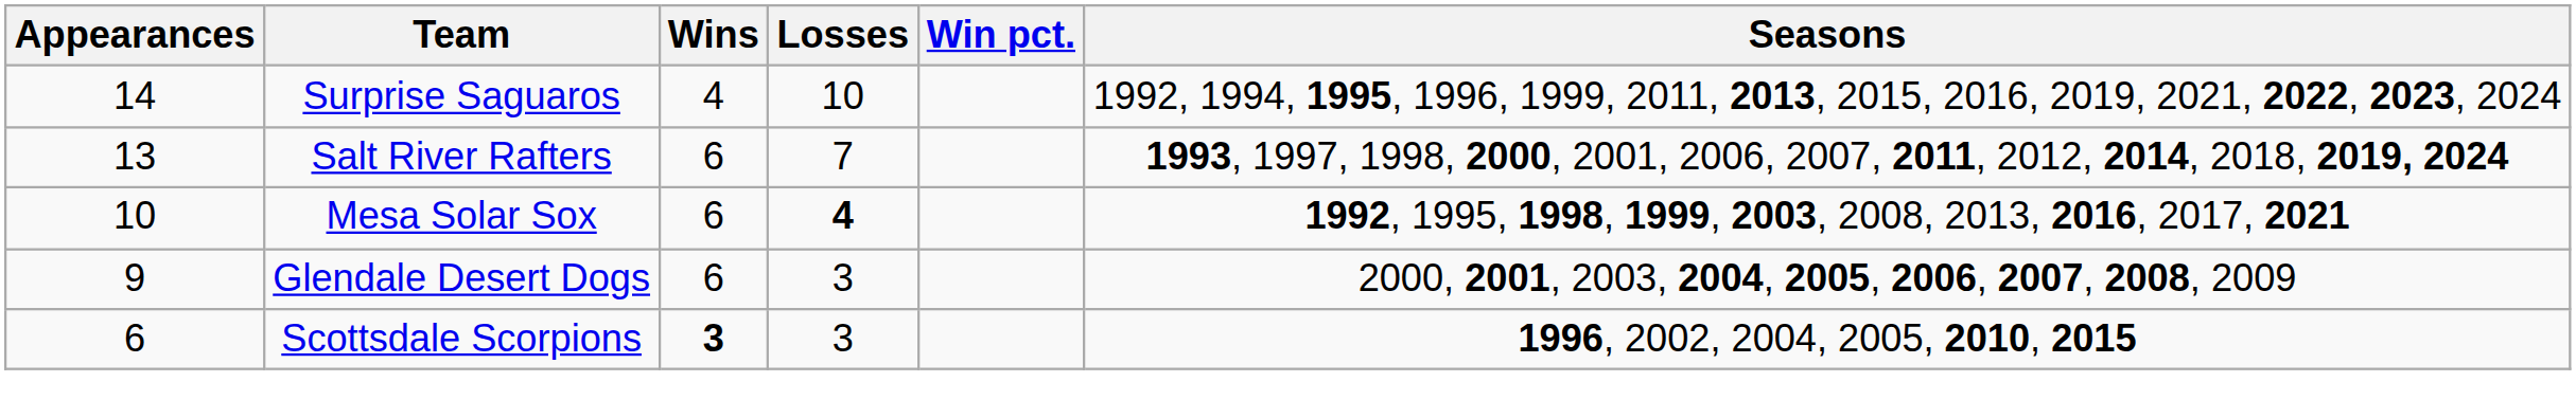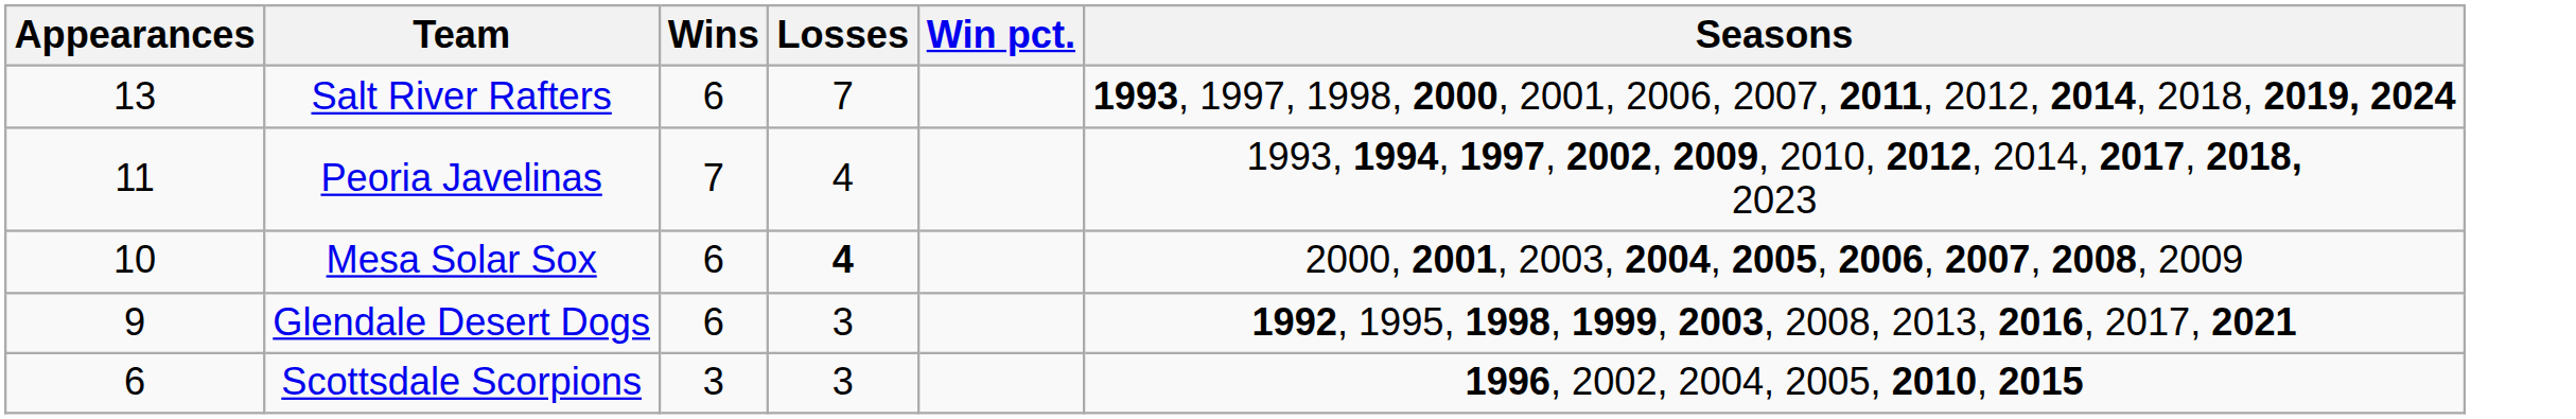 <table class="wikitable plainrowheaders sortable" style="text-align:center">
 <tr>
 <th>Appearances</th>
 <th>Team</th>
 <th>Wins</th>
 <th>Losses</th>
 <th><a href='#'>Win pct.</a></th>
 <th class=unsortable>Seasons</th>
 </tr>
 <tr>
-<td>14</td>
-<td><a href='#'>Surprise Saguaros</a></td>
-<td>4</td>
-<td>10</td>
-<td></td>
-<td>1992, 1994, <strong>1995</strong>, 1996, 1999, 2011, <strong>2013</strong>, 2015, 2016, 2019, 2021, <strong>2022</strong>, <strong>2023</strong>, 2024</td>
-</tr>
-<tr>
 <td>13</td>
 <td><a href='#'>Salt River Rafters</a></td>
 <td>6</td>
 <td>7</td>
 <td></td>
 <td><strong>1993</strong>, 1997, 1998, <strong>2000</strong>, 2001, 2006, 2007, <strong>2011</strong>, 2012, <strong>2014</strong>, 2018, <strong>2019, 2024</strong></td>
 </tr>
 <tr>
+<td>11</td>
+<td><a href='#'>Peoria Javelinas</a></td>
+<td>7</td>
+<td>4</td>
+<td></td>
+<td>1993, <strong>1994</strong>, <strong>1997</strong>, <strong>2002</strong>, <strong>2009</strong>, 2010, <strong>2012</strong>, 2014, <strong>2017</strong>, <strong>2018,</strong><br>2023</td>
+</tr>
+<tr>
 <td>10</td>
 <td><a href='#'>Mesa Solar Sox</a></td>
 <td>6</td>
 <td><strong>4</strong></td>
 <td></td>
-<td><strong>1992</strong>, 1995, <strong>1998</strong>, <strong>1999</strong>, <strong>2003</strong>, 2008, 2013, <strong>2016</strong>, 2017, <strong>2021</strong></td>
+<td>2000, <strong>2001</strong>, 2003, <strong>2004</strong>, <strong>2005</strong>, <strong>2006</strong>, <strong>2007</strong>, <strong>2008</strong>, 2009</td>
 </tr>
 <tr>
 <td>9</td>
 <td><a href='#'>Glendale Desert Dogs</a></td>
 <td>6</td>
 <td>3</td>
 <td></td>
-<td>2000, <strong>2001</strong>, 2003, <strong>2004</strong>, <strong>2005</strong>, <strong>2006</strong>, <strong>2007</strong>, <strong>2008</strong>, 2009</td>
+<td><strong>1992</strong>, 1995, <strong>1998</strong>, <strong>1999</strong>, <strong>2003</strong>, 2008, 2013, <strong>2016</strong>, 2017, <strong>2021</strong></td>
 </tr>
 <tr>
 <td>6</td>
 <td><a href='#'>Scottsdale Scorpions</a></td>
-<td><strong>3</strong></td>
+<td>3</td>
 <td>3</td>
 <td></td>
 <td><strong>1996</strong>, 2002, 2004, 2005, <strong>2010</strong>, <strong>2015</strong></td>
 </tr>
 </table>
